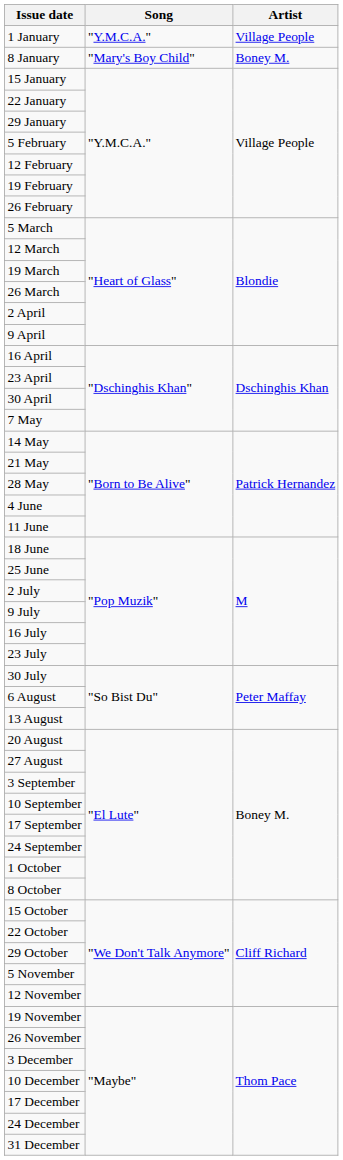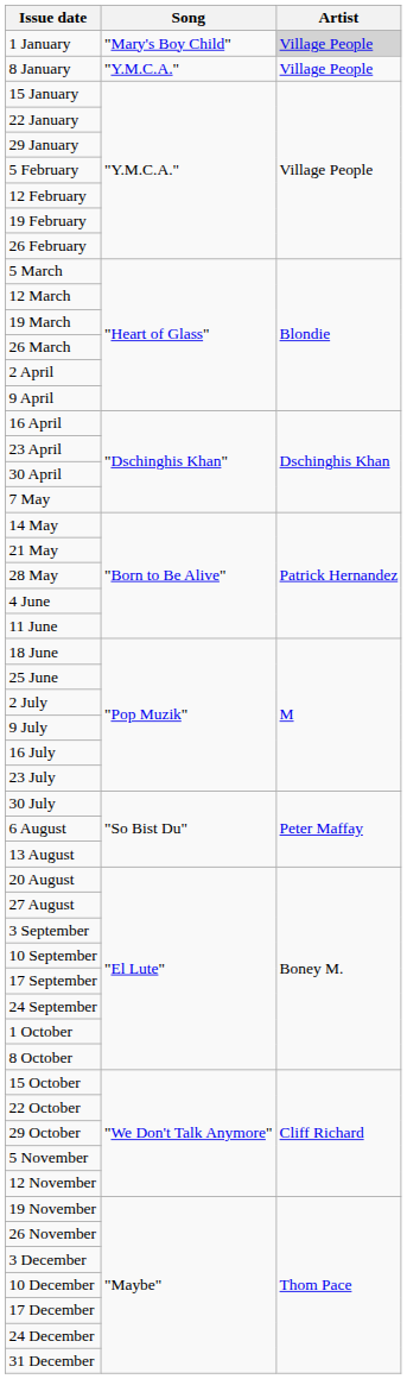 <table class="sortable wikitable">
 <tr>
 <th>Issue date</th>
 <th>Song</th>
 <th>Artist</th>
 </tr>
 <tr>
 <td>1 January</td>
-<td>"<a href='#'>Y.M.C.A.</a>"</td>
-<td><a href='#'>Village People</a></td>
+<td>"<a href='#'>Mary's Boy Child</a>"</td>
+<td style="background: lightgrey;"><a href='#'>Village People</a></td>
 </tr>
 <tr>
 <td>8 January</td>
-<td>"<a href='#'>Mary's Boy Child</a>"</td>
-<td><a href='#'>Boney M.</a></td>
+<td>"<a href='#'>Y.M.C.A.</a>"</td>
+<td><a href='#'>Village People</a></td>
 </tr>
 <tr>
 <td>15 January</td>
 <td rowspan="7">"Y.M.C.A."</td>
 <td rowspan="7">Village People</td>
 </tr>
 <tr>
 <td>22 January</td>
 </tr>
 <tr>
 <td>29 January</td>
 </tr>
 <tr>
 <td>5 February</td>
 </tr>
 <tr>
 <td>12 February</td>
 </tr>
 <tr>
 <td>19 February</td>
 </tr>
 <tr>
 <td>26 February</td>
 </tr>
 <tr>
 <td>5 March</td>
 <td rowspan="6">"<a href='#'>Heart of Glass</a>"</td>
 <td rowspan="6"><a href='#'>Blondie</a></td>
 </tr>
 <tr>
 <td>12 March</td>
 </tr>
 <tr>
 <td>19 March</td>
 </tr>
 <tr>
 <td>26 March</td>
 </tr>
 <tr>
 <td>2 April</td>
 </tr>
 <tr>
 <td>9 April</td>
 </tr>
 <tr>
 <td>16 April</td>
 <td rowspan="4">"<a href='#'>Dschinghis Khan</a>"</td>
 <td rowspan="4"><a href='#'>Dschinghis Khan</a></td>
 </tr>
 <tr>
 <td>23 April</td>
 </tr>
 <tr>
 <td>30 April</td>
 </tr>
 <tr>
 <td>7 May</td>
 </tr>
 <tr>
 <td>14 May</td>
 <td rowspan="5">"<a href='#'>Born to Be Alive</a>"</td>
 <td rowspan="5"><a href='#'>Patrick Hernandez</a></td>
 </tr>
 <tr>
 <td>21 May</td>
 </tr>
 <tr>
 <td>28 May</td>
 </tr>
 <tr>
 <td>4 June</td>
 </tr>
 <tr>
 <td>11 June</td>
 </tr>
 <tr>
 <td>18 June</td>
 <td rowspan="6">"<a href='#'>Pop Muzik</a>"</td>
 <td rowspan="6"><a href='#'>M</a></td>
 </tr>
 <tr>
 <td>25 June</td>
 </tr>
 <tr>
 <td>2 July</td>
 </tr>
 <tr>
 <td>9 July</td>
 </tr>
 <tr>
 <td>16 July</td>
 </tr>
 <tr>
 <td>23 July</td>
 </tr>
 <tr>
 <td>30 July</td>
 <td rowspan="3">"So Bist Du"</td>
 <td rowspan="3"><a href='#'>Peter Maffay</a></td>
 </tr>
 <tr>
 <td>6 August</td>
 </tr>
 <tr>
 <td>13 August</td>
 </tr>
 <tr>
 <td>20 August</td>
 <td rowspan="8">"<a href='#'>El Lute</a>"</td>
 <td rowspan="8">Boney M.</td>
 </tr>
 <tr>
 <td>27 August</td>
 </tr>
 <tr>
 <td>3 September</td>
 </tr>
 <tr>
 <td>10 September</td>
 </tr>
 <tr>
 <td>17 September</td>
 </tr>
 <tr>
 <td>24 September</td>
 </tr>
 <tr>
 <td>1 October</td>
 </tr>
 <tr>
 <td>8 October</td>
 </tr>
 <tr>
 <td>15 October</td>
 <td rowspan="5">"<a href='#'>We Don't Talk Anymore</a>"</td>
 <td rowspan="5"><a href='#'>Cliff Richard</a></td>
 </tr>
 <tr>
 <td>22 October</td>
 </tr>
 <tr>
 <td>29 October</td>
 </tr>
 <tr>
 <td>5 November</td>
 </tr>
 <tr>
 <td>12 November</td>
 </tr>
 <tr>
 <td>19 November</td>
 <td rowspan="7">"Maybe"</td>
 <td rowspan="7"><a href='#'>Thom Pace</a></td>
 </tr>
 <tr>
 <td>26 November</td>
 </tr>
 <tr>
 <td>3 December</td>
 </tr>
 <tr>
 <td>10 December</td>
 </tr>
 <tr>
 <td>17 December</td>
 </tr>
 <tr>
 <td>24 December</td>
 </tr>
 <tr>
 <td>31 December</td>
 </tr>
 </table>
